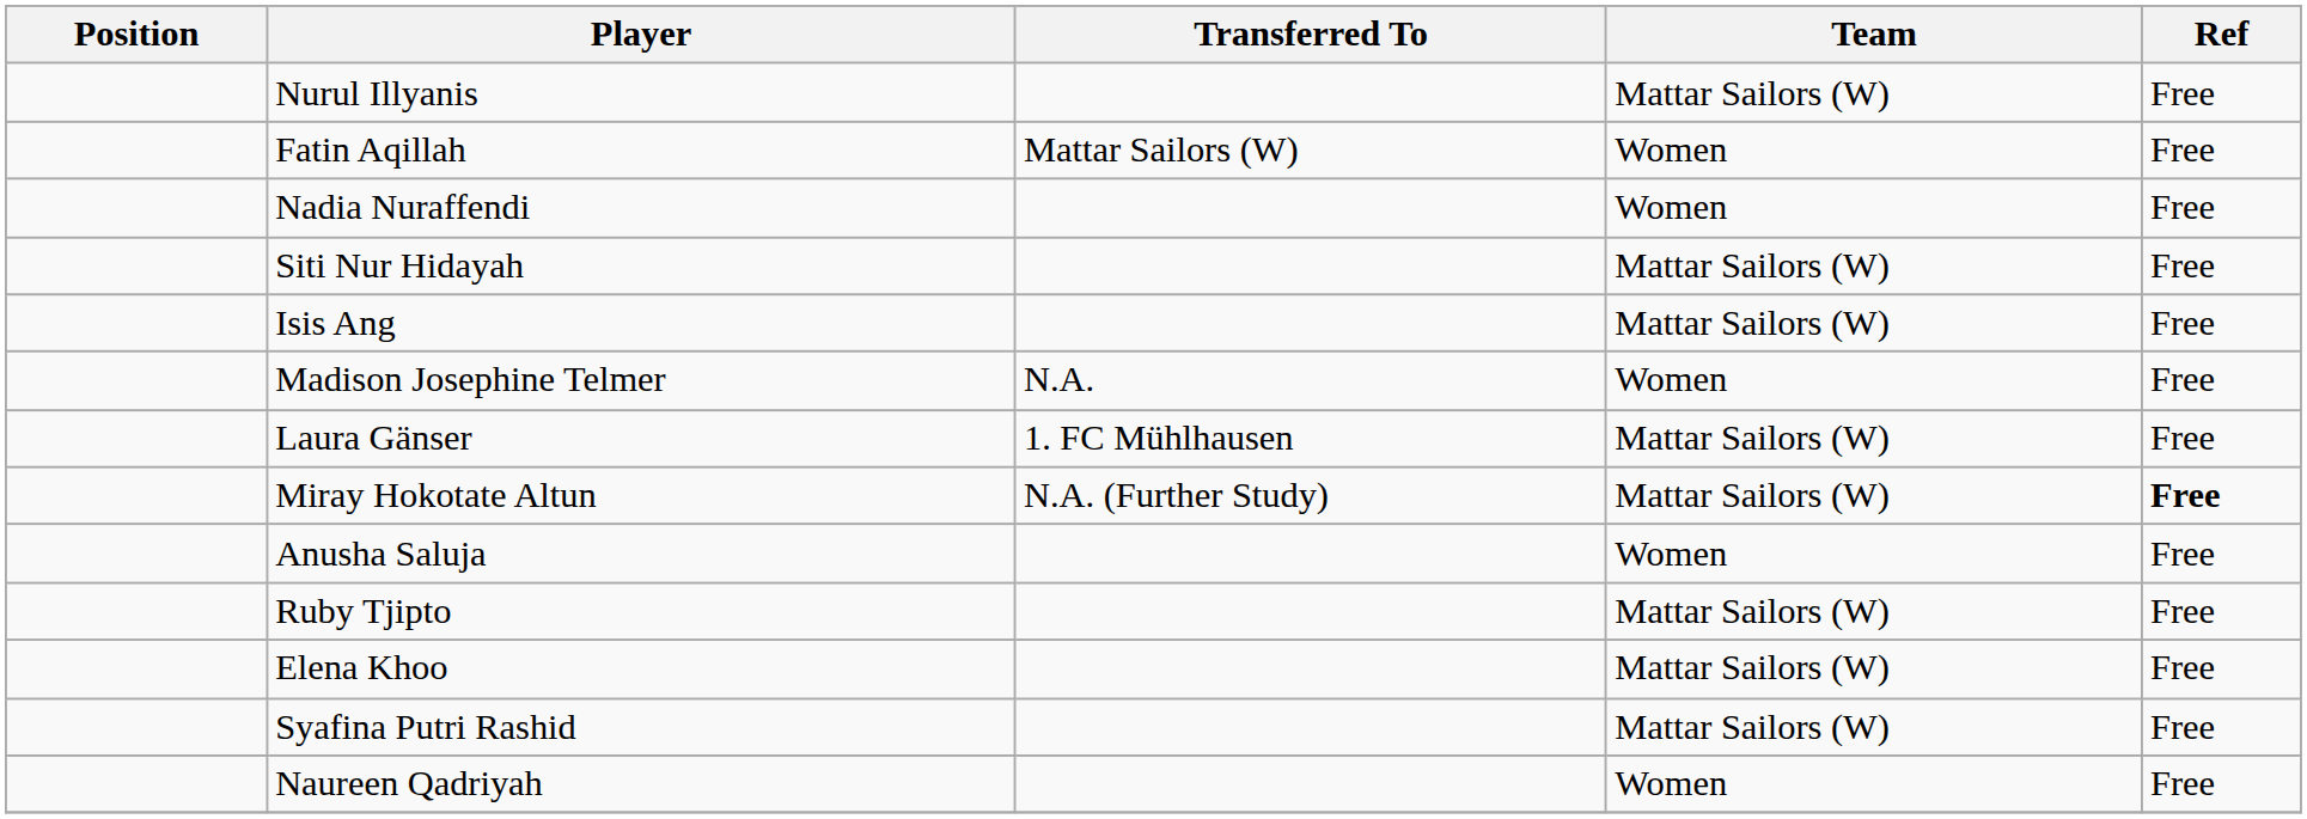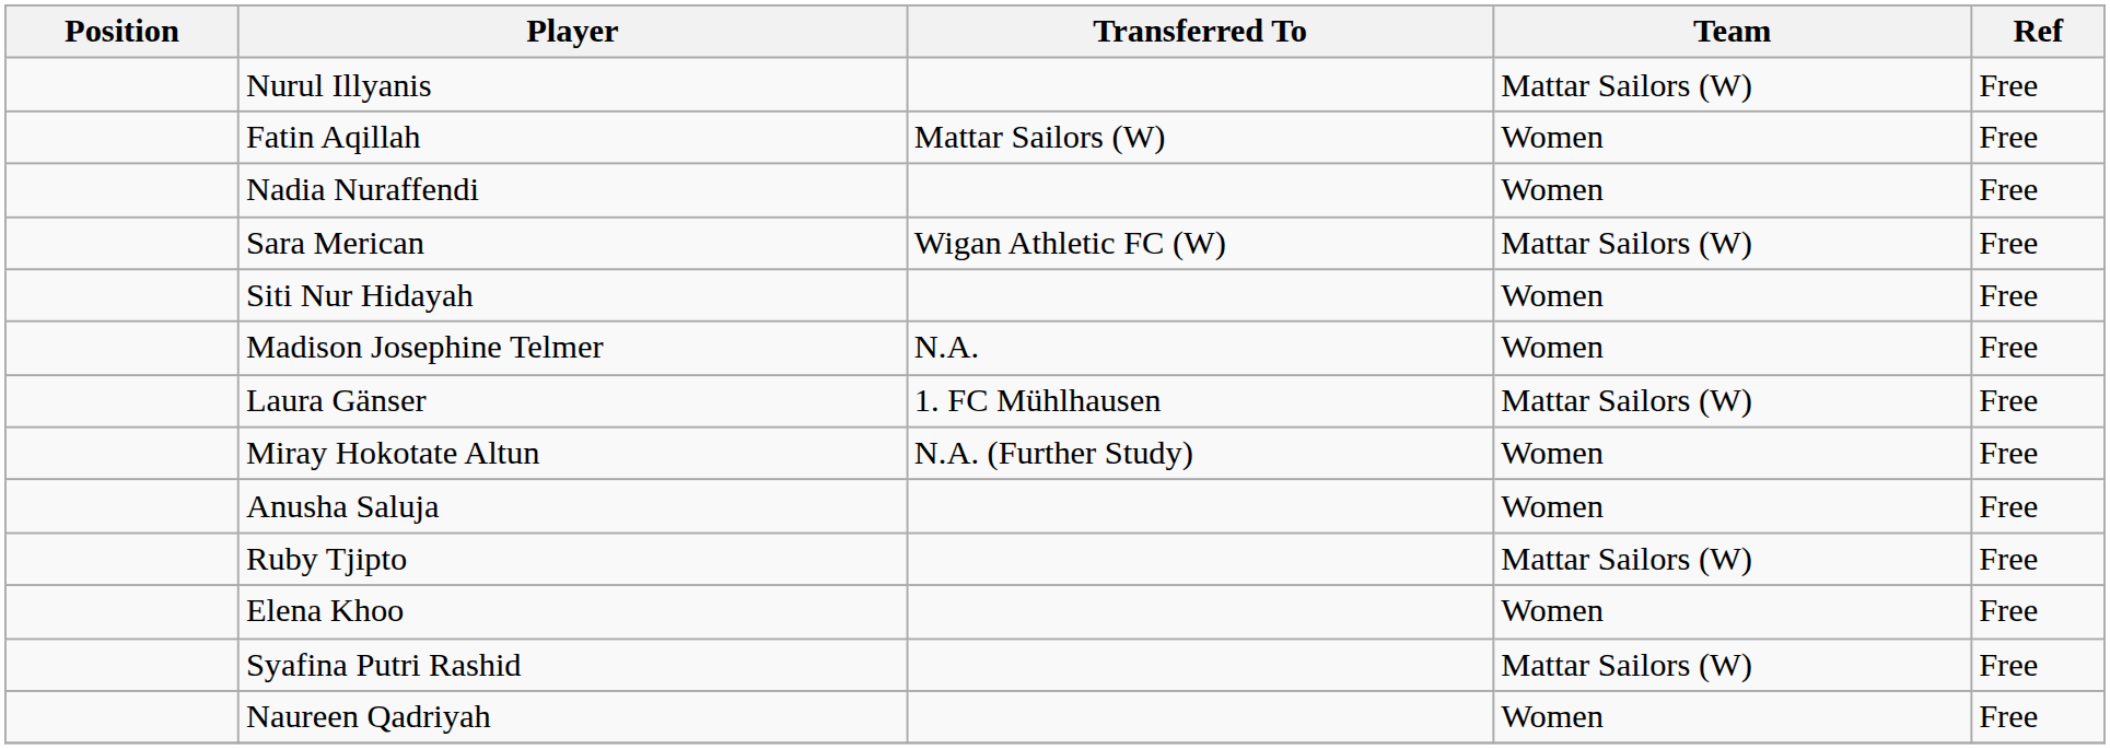 <table class="wikitable sortable" style="width:80%; text-align:center; font-size:100%; text-align:left;">
 <tr>
 <th>Position</th>
 <th>Player</th>
 <th>Transferred To</th>
 <th>Team</th>
 <th>Ref</th>
 </tr>
 <tr>
 <td></td>
 <td> Nurul Illyanis</td>
 <td></td>
 <td>Mattar Sailors (W)</td>
 <td>Free</td>
 </tr>
 <tr>
 <td></td>
 <td> Fatin Aqillah</td>
 <td> Mattar Sailors (W)</td>
 <td>Women</td>
 <td>Free</td>
 </tr>
 <tr>
 <td></td>
 <td> Nadia Nuraffendi</td>
 <td></td>
 <td>Women</td>
 <td>Free</td>
 </tr>
 <tr>
 <td></td>
-<td> Siti Nur Hidayah</td>
-<td></td>
+<td> Sara Merican</td>
+<td> Wigan Athletic FC (W)</td>
 <td>Mattar Sailors (W)</td>
 <td>Free</td>
 </tr>
 <tr>
 <td></td>
-<td> Isis Ang</td>
+<td> Siti Nur Hidayah</td>
 <td></td>
-<td>Mattar Sailors (W)</td>
+<td>Women</td>
 <td>Free</td>
 </tr>
 <tr>
 <td></td>
 <td> Madison Josephine Telmer</td>
 <td>N.A.</td>
 <td>Women</td>
 <td>Free</td>
 </tr>
 <tr>
 <td></td>
 <td> Laura Gänser</td>
 <td> 1. FC Mühlhausen</td>
 <td>Mattar Sailors (W)</td>
 <td>Free  </td>
 </tr>
 <tr>
 <td></td>
 <td> Miray Hokotate Altun</td>
 <td>N.A. (Further Study)</td>
-<td>Mattar Sailors (W)</td>
-<td><strong>Free</strong></td>
+<td>Women</td>
+<td>Free</td>
 </tr>
 <tr>
 <td></td>
 <td> Anusha Saluja</td>
 <td></td>
 <td>Women</td>
 <td>Free</td>
 </tr>
 <tr>
 <td></td>
 <td> Ruby Tjipto</td>
 <td></td>
 <td>Mattar Sailors (W)</td>
 <td>Free</td>
 </tr>
 <tr>
 <td></td>
 <td> Elena Khoo</td>
 <td></td>
-<td>Mattar Sailors (W)</td>
+<td>Women</td>
 <td>Free</td>
 </tr>
 <tr>
 <td></td>
 <td> Syafina Putri Rashid</td>
 <td></td>
 <td>Mattar Sailors (W)</td>
 <td>Free</td>
 </tr>
 <tr>
 <td></td>
 <td> Naureen Qadriyah</td>
 <td></td>
 <td>Women</td>
 <td>Free</td>
 </tr>
 <tr>
 </tr>
 </table>
